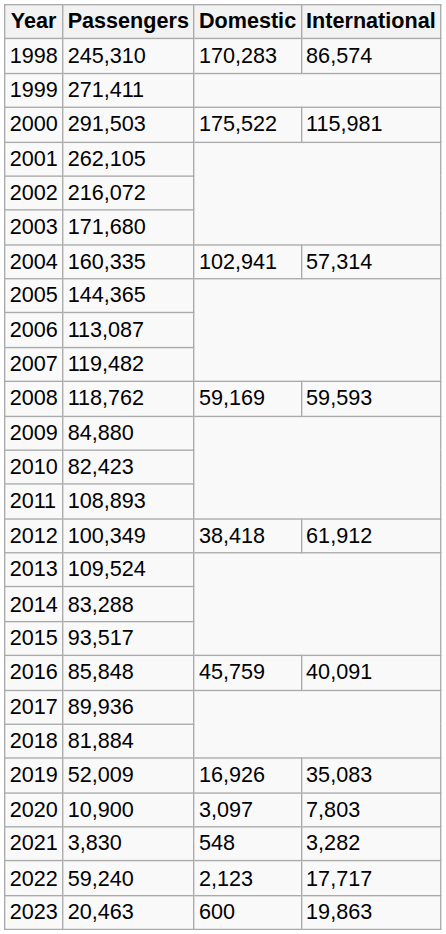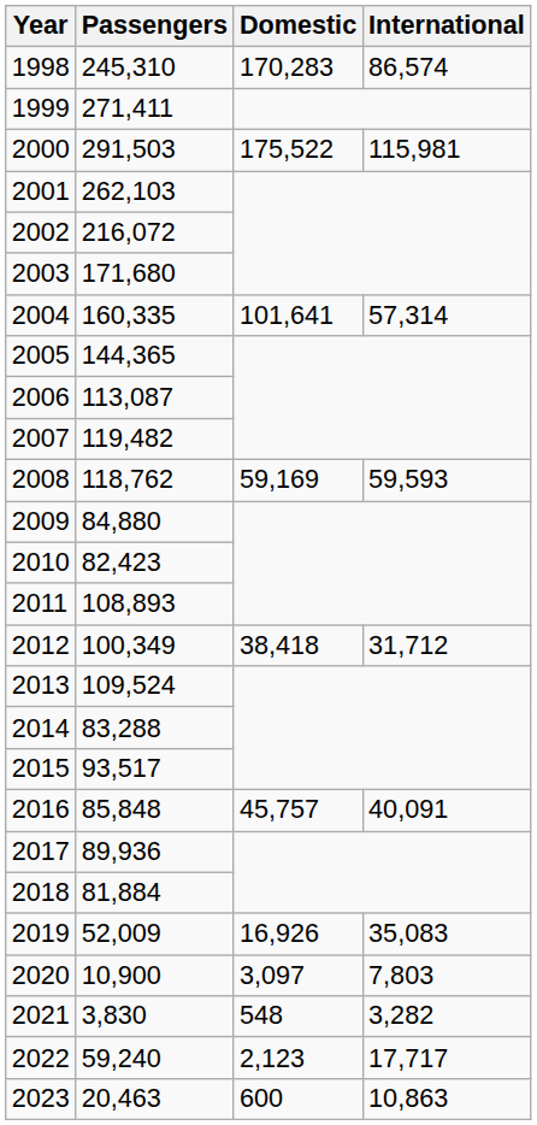 <table class="wikitable">
 <tr>
 <th>Year</th>
 <th>Passengers</th>
 <th>Domestic</th>
 <th>International</th>
 </tr>
 <tr>
 <td>1998</td>
 <td>245,310</td>
 <td>170,283</td>
 <td>86,574</td>
 </tr>
 <tr>
 <td>1999</td>
 <td>271,411 </td>
 </tr>
 <tr>
 <td>2000</td>
 <td>291,503 </td>
 <td>175,522</td>
 <td>115,981</td>
 </tr>
 <tr>
 <td>2001</td>
-<td>262,105 </td>
+<td>262,103 </td>
 </tr>
 <tr>
 <td>2002</td>
 <td>216,072 </td>
 </tr>
 <tr>
 <td>2003</td>
 <td>171,680 </td>
 </tr>
 <tr>
 <td>2004</td>
 <td>160,335 </td>
-<td>102,941</td>
+<td>101,641</td>
 <td>57,314</td>
 </tr>
 <tr>
 <td>2005</td>
 <td>144,365 </td>
 </tr>
 <tr>
 <td>2006</td>
 <td>113,087 </td>
 </tr>
 <tr>
 <td>2007</td>
 <td>119,482 </td>
 </tr>
 <tr>
 <td>2008</td>
 <td>118,762 </td>
 <td>59,169</td>
 <td>59,593</td>
 </tr>
 <tr>
 <td>2009</td>
 <td>84,880 </td>
 </tr>
 <tr>
 <td>2010</td>
 <td>82,423 </td>
 </tr>
 <tr>
 <td>2011</td>
 <td>108,893 </td>
 </tr>
 <tr>
 <td>2012</td>
 <td>100,349 </td>
 <td>38,418</td>
-<td>61,912</td>
+<td>31,712</td>
 </tr>
 <tr>
 <td>2013</td>
 <td>109,524 </td>
 </tr>
 <tr>
 <td>2014</td>
 <td>83,288 </td>
 </tr>
 <tr>
 <td>2015</td>
 <td>93,517 </td>
 </tr>
 <tr>
 <td>2016</td>
 <td>85,848 </td>
-<td>45,759</td>
+<td>45,757</td>
 <td>40,091</td>
 </tr>
 <tr>
 <td>2017</td>
 <td>89,936 </td>
 </tr>
 <tr>
 <td>2018</td>
 <td>81,884 </td>
 </tr>
 <tr>
 <td>2019</td>
 <td>52,009 </td>
 <td>16,926</td>
 <td>35,083</td>
 </tr>
 <tr>
 <td>2020</td>
 <td>10,900 </td>
 <td>3,097</td>
 <td>7,803</td>
 </tr>
 <tr>
 <td>2021</td>
 <td>3,830 </td>
 <td>548</td>
 <td>3,282</td>
 </tr>
 <tr>
 <td>2022</td>
 <td>59,240 </td>
 <td>2,123</td>
 <td>17,717</td>
 </tr>
 <tr>
 <td>2023</td>
 <td>20,463 </td>
 <td>600</td>
-<td>19,863</td>
+<td>10,863</td>
 </tr>
 </table>
